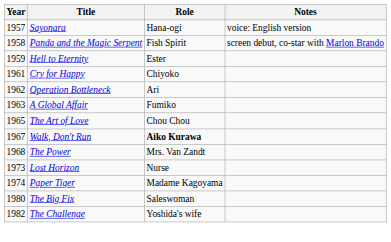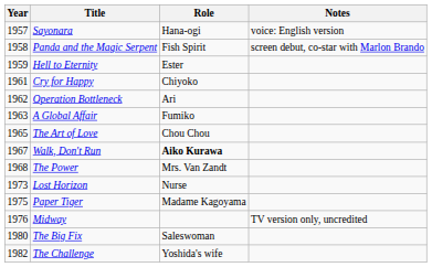 <table class="wikitable" style="font-size: 95%;">
 <tr>
 <th>Year</th>
 <th>Title</th>
 <th>Role</th>
 <th>Notes</th>
 </tr>
 <tr>
 <td>1957</td>
 <td><em><a href='#'>Sayonara</a></em></td>
 <td>Hana-ogi</td>
 <td>voice: English version</td>
 </tr>
 <tr>
 <td>1958</td>
 <td><em><a href='#'>Panda and the Magic Serpent</a></em></td>
 <td>Fish Spirit</td>
 <td>screen debut, co-star with <a href='#'>Marlon Brando</a></td>
 </tr>
 <tr>
 <td>1959</td>
 <td><em><a href='#'>Hell to Eternity</a></em></td>
 <td>Ester</td>
 <td></td>
 </tr>
 <tr>
 <td>1961</td>
 <td><em><a href='#'>Cry for Happy</a></em></td>
 <td>Chiyoko</td>
 <td></td>
 </tr>
 <tr>
 <td>1962</td>
 <td><em><a href='#'>Operation Bottleneck</a></em></td>
 <td>Ari</td>
 <td></td>
 </tr>
 <tr>
 <td>1963</td>
 <td><em><a href='#'>A Global Affair</a></em></td>
 <td>Fumiko</td>
 <td></td>
 </tr>
 <tr>
 <td>1965</td>
 <td><em><a href='#'>The Art of Love</a></em></td>
 <td>Chou Chou</td>
 <td></td>
 </tr>
 <tr>
 <td>1967</td>
 <td><em><a href='#'>Walk, Don't Run</a></em></td>
 <td><strong>Aiko Kurawa</strong></td>
 <td></td>
 </tr>
 <tr>
 <td>1968</td>
 <td><em><a href='#'>The Power</a></em></td>
 <td>Mrs. Van Zandt</td>
 <td></td>
 </tr>
 <tr>
 <td>1973</td>
 <td><em><a href='#'>Lost Horizon</a></em></td>
 <td>Nurse</td>
 <td></td>
 </tr>
 <tr>
-<td>1974</td>
+<td>1975</td>
 <td><em><a href='#'>Paper Tiger</a></em></td>
 <td>Madame Kagoyama</td>
 <td></td>
+</tr>
+<tr>
+<td>1976</td>
+<td><em><a href='#'>Midway</a></em></td>
+<td></td>
+<td>TV version only, uncredited</td>
 </tr>
 <tr>
 <td>1980</td>
 <td><em><a href='#'>The Big Fix</a></em></td>
 <td>Saleswoman</td>
 <td></td>
 </tr>
 <tr>
 <td>1982</td>
 <td><em><a href='#'>The Challenge</a></em></td>
 <td>Yoshida's wife</td>
 <td></td>
 </tr>
 </table>
